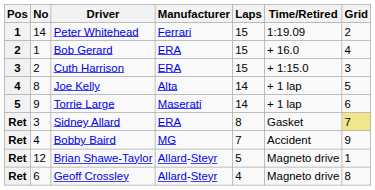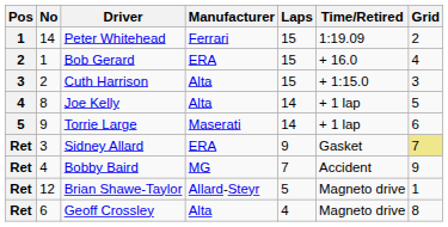 <table class="wikitable" style="font-size: 95%;">
 <tr>
 <th>Pos</th>
 <th>No</th>
 <th>Driver</th>
 <th>Manufacturer</th>
 <th>Laps</th>
 <th>Time/Retired</th>
 <th>Grid</th>
 </tr>
 <tr>
 <th>1</th>
 <td>14</td>
 <td> <a href='#'>Peter Whitehead</a></td>
 <td><a href='#'>Ferrari</a></td>
 <td>15</td>
 <td>1:19.09</td>
 <td>2</td>
 </tr>
 <tr>
 <th>2</th>
 <td>1</td>
 <td> <a href='#'>Bob Gerard</a></td>
 <td><a href='#'>ERA</a></td>
 <td>15</td>
 <td>+ 16.0</td>
 <td>4</td>
 </tr>
 <tr>
 <th>3</th>
 <td>2</td>
 <td> <a href='#'>Cuth Harrison</a></td>
-<td><a href='#'>ERA</a></td>
+<td><a href='#'>Alta</a></td>
 <td>15</td>
 <td>+ 1:15.0</td>
 <td>3</td>
 </tr>
 <tr>
 <th>4</th>
 <td>8</td>
 <td> <a href='#'>Joe Kelly</a></td>
 <td><a href='#'>Alta</a></td>
 <td>14</td>
 <td>+ 1 lap</td>
 <td>5</td>
 </tr>
 <tr>
 <th>5</th>
 <td>9</td>
 <td> <a href='#'>Torrie Large</a></td>
 <td><a href='#'>Maserati</a></td>
 <td>14</td>
 <td>+ 1 lap</td>
 <td>6</td>
 </tr>
 <tr>
 <th>Ret</th>
 <td>3</td>
 <td> <a href='#'>Sidney Allard</a></td>
 <td><a href='#'>ERA</a></td>
-<td>8</td>
+<td>9</td>
 <td>Gasket</td>
 <td style="background: khaki;">7</td>
 </tr>
 <tr>
 <th>Ret</th>
 <td>4</td>
 <td> <a href='#'>Bobby Baird</a></td>
 <td><a href='#'>MG</a></td>
 <td>7</td>
 <td>Accident</td>
 <td>9</td>
 </tr>
 <tr>
 <th>Ret</th>
 <td>12</td>
 <td> <a href='#'>Brian Shawe-Taylor</a></td>
 <td><a href='#'>Allard</a>-<a href='#'>Steyr</a></td>
 <td>5</td>
 <td>Magneto drive</td>
 <td>1</td>
 </tr>
 <tr>
 <th>Ret</th>
 <td>6</td>
 <td> <a href='#'>Geoff Crossley</a></td>
-<td><a href='#'>Allard</a>-<a href='#'>Steyr</a></td>
+<td><a href='#'>Alta</a></td>
 <td>4</td>
 <td>Magneto drive</td>
 <td>8</td>
 </tr>
 </table>
